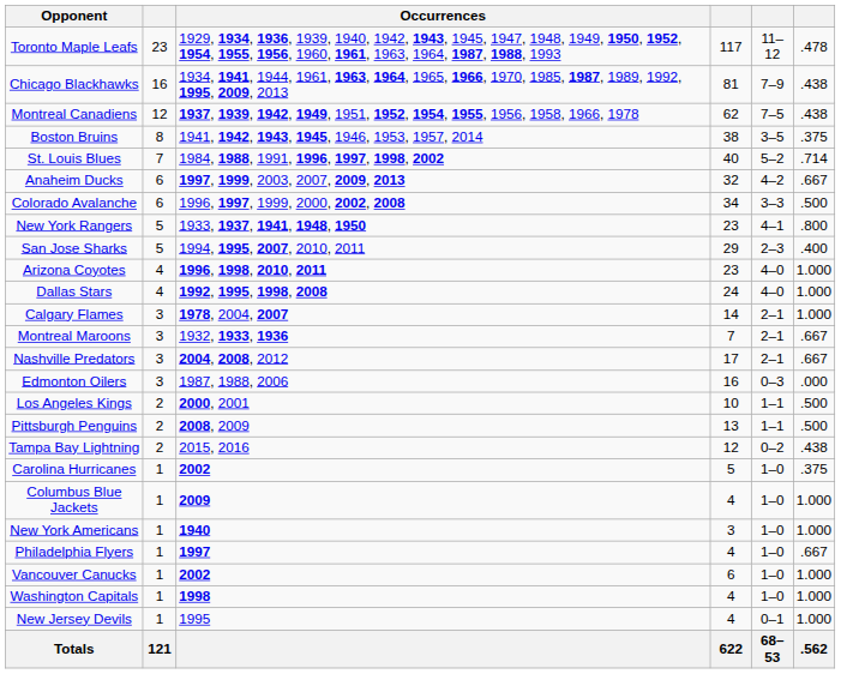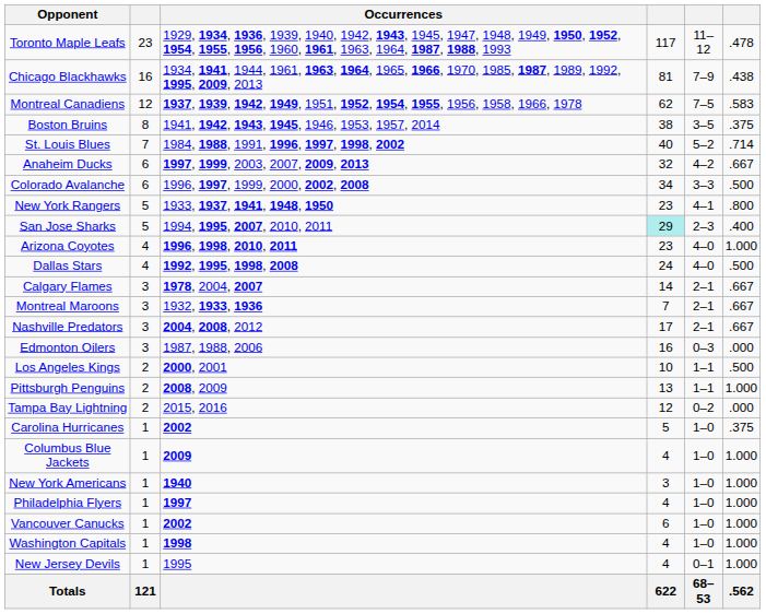 <table class="wikitable sortable" style="text-align: center; width: 75%;">
 <tr>
 <th width="150">Opponent</th>
 <th width="30"></th>
 <th>Occurrences</th>
 <th width="40"></th>
 <th width="40"></th>
 <th width="40"></th>
 </tr>
 <tr>
 <td><a href='#'>Toronto Maple Leafs</a></td>
 <td>23</td>
 <td align=left><a href='#'>1929</a>, <strong><a href='#'>1934</a></strong>, <strong><a href='#'>1936</a></strong>, <a href='#'>1939</a>, <a href='#'>1940</a>, <a href='#'>1942</a>, <strong><a href='#'>1943</a></strong>, <a href='#'>1945</a>, <a href='#'>1947</a>, <a href='#'>1948</a>, <a href='#'>1949</a>, <strong><a href='#'>1950</a></strong>, <strong><a href='#'>1952</a></strong>, <strong><a href='#'>1954</a></strong>, <strong><a href='#'>1955</a></strong>, <strong><a href='#'>1956</a></strong>, <a href='#'>1960</a>, <strong><a href='#'>1961</a></strong>, <a href='#'>1963</a>, <a href='#'>1964</a>, <strong><a href='#'>1987</a></strong>, <strong><a href='#'>1988</a></strong>, <a href='#'>1993</a></td>
 <td>117</td>
 <td>11–12</td>
 <td>.478</td>
 </tr>
 <tr>
 <td><a href='#'>Chicago Blackhawks</a></td>
 <td>16</td>
 <td align=left><a href='#'>1934</a>, <strong><a href='#'>1941</a></strong>, <a href='#'>1944</a>, <a href='#'>1961</a>, <strong><a href='#'>1963</a></strong>, <strong><a href='#'>1964</a></strong>, <a href='#'>1965</a>, <strong><a href='#'>1966</a></strong>, <a href='#'>1970</a>, <a href='#'>1985</a>, <strong><a href='#'>1987</a></strong>, <a href='#'>1989</a>, <a href='#'>1992</a>, <strong><a href='#'>1995</a></strong>, <strong><a href='#'>2009</a></strong>, <a href='#'>2013</a></td>
 <td>81</td>
 <td>7–9</td>
 <td>.438</td>
 </tr>
 <tr>
 <td><a href='#'>Montreal Canadiens</a></td>
 <td>12</td>
 <td align=left><strong><a href='#'>1937</a></strong>, <strong><a href='#'>1939</a></strong>, <strong><a href='#'>1942</a></strong>, <strong><a href='#'>1949</a></strong>, <a href='#'>1951</a>, <strong><a href='#'>1952</a></strong>, <strong><a href='#'>1954</a></strong>, <strong><a href='#'>1955</a></strong>, <a href='#'>1956</a>, <a href='#'>1958</a>, <a href='#'>1966</a>, <a href='#'>1978</a></td>
 <td>62</td>
 <td>7–5</td>
-<td>.438</td>
+<td>.583</td>
 </tr>
 <tr>
 <td><a href='#'>Boston Bruins</a></td>
 <td>8</td>
 <td align=left><a href='#'>1941</a>, <strong><a href='#'>1942</a></strong>, <strong><a href='#'>1943</a></strong>, <strong><a href='#'>1945</a></strong>, <a href='#'>1946</a>, <a href='#'>1953</a>, <a href='#'>1957</a>, <a href='#'>2014</a></td>
 <td>38</td>
 <td>3–5</td>
 <td>.375</td>
 </tr>
 <tr>
 <td><a href='#'>St. Louis Blues</a></td>
 <td>7</td>
 <td align=left><a href='#'>1984</a>, <strong><a href='#'>1988</a></strong>, <a href='#'>1991</a>, <strong><a href='#'>1996</a></strong>, <strong><a href='#'>1997</a></strong>, <strong><a href='#'>1998</a></strong>, <strong><a href='#'>2002</a></strong></td>
 <td>40</td>
 <td>5–2</td>
 <td>.714</td>
 </tr>
 <tr>
 <td><a href='#'>Anaheim Ducks</a></td>
 <td>6</td>
 <td align=left><strong><a href='#'>1997</a></strong>, <strong><a href='#'>1999</a></strong>, <a href='#'>2003</a>, <a href='#'>2007</a>, <strong><a href='#'>2009</a></strong>, <strong><a href='#'>2013</a></strong></td>
 <td>32</td>
 <td>4–2</td>
 <td>.667</td>
 </tr>
 <tr>
 <td><a href='#'>Colorado Avalanche</a></td>
 <td>6</td>
 <td align=left><a href='#'>1996</a>, <strong><a href='#'>1997</a></strong>, <a href='#'>1999</a>, <a href='#'>2000</a>, <strong><a href='#'>2002</a></strong>, <strong><a href='#'>2008</a></strong></td>
 <td>34</td>
 <td>3–3</td>
 <td>.500</td>
 </tr>
 <tr>
 <td><a href='#'>New York Rangers</a></td>
 <td>5</td>
 <td align=left><a href='#'>1933</a>, <strong><a href='#'>1937</a></strong>, <strong><a href='#'>1941</a></strong>, <strong><a href='#'>1948</a></strong>, <strong><a href='#'>1950</a></strong></td>
 <td>23</td>
 <td>4–1</td>
 <td>.800</td>
 </tr>
 <tr>
 <td><a href='#'>San Jose Sharks</a></td>
 <td>5</td>
 <td align=left><a href='#'>1994</a>, <strong><a href='#'>1995</a></strong>, <strong><a href='#'>2007</a></strong>, <a href='#'>2010</a>, <a href='#'>2011</a></td>
-<td>29</td>
+<td style="background: paleturquoise;">29</td>
 <td>2–3</td>
 <td>.400</td>
 </tr>
 <tr>
 <td><a href='#'>Arizona Coyotes</a></td>
 <td>4</td>
 <td align=left><strong><a href='#'>1996</a></strong>, <strong><a href='#'>1998</a></strong>, <strong><a href='#'>2010</a></strong>, <strong><a href='#'>2011</a></strong></td>
 <td>23</td>
 <td>4–0</td>
 <td>1.000</td>
 </tr>
 <tr>
 <td><a href='#'>Dallas Stars</a></td>
 <td>4</td>
 <td align=left><strong><a href='#'>1992</a></strong>, <strong><a href='#'>1995</a></strong>, <strong><a href='#'>1998</a></strong>, <strong><a href='#'>2008</a></strong></td>
 <td>24</td>
 <td>4–0</td>
-<td>1.000</td>
+<td>.500</td>
 </tr>
 <tr>
 <td><a href='#'>Calgary Flames</a></td>
 <td>3</td>
 <td align=left><strong><a href='#'>1978</a></strong>, <a href='#'>2004</a>, <strong><a href='#'>2007</a></strong></td>
 <td>14</td>
 <td>2–1</td>
-<td>1.000</td>
+<td>.667</td>
 </tr>
 <tr>
 <td><a href='#'>Montreal Maroons</a></td>
 <td>3</td>
 <td align=left><a href='#'>1932</a>, <strong><a href='#'>1933</a></strong>, <strong><a href='#'>1936</a></strong></td>
 <td>7</td>
 <td>2–1</td>
 <td>.667</td>
 </tr>
 <tr>
 <td><a href='#'>Nashville Predators</a></td>
 <td>3</td>
 <td align=left><strong><a href='#'>2004</a></strong>, <strong><a href='#'>2008</a></strong>, <a href='#'>2012</a></td>
 <td>17</td>
 <td>2–1</td>
 <td>.667</td>
 </tr>
 <tr>
 <td><a href='#'>Edmonton Oilers</a></td>
 <td>3</td>
 <td align=left><a href='#'>1987</a>, <a href='#'>1988</a>, <a href='#'>2006</a></td>
 <td>16</td>
 <td>0–3</td>
 <td>.000</td>
 </tr>
 <tr>
 <td><a href='#'>Los Angeles Kings</a></td>
 <td>2</td>
 <td align=left><strong><a href='#'>2000</a></strong>, <a href='#'>2001</a></td>
 <td>10</td>
 <td>1–1</td>
 <td>.500</td>
 </tr>
 <tr>
 <td><a href='#'>Pittsburgh Penguins</a></td>
 <td>2</td>
 <td align=left><strong><a href='#'>2008</a></strong>, <a href='#'>2009</a></td>
 <td>13</td>
 <td>1–1</td>
-<td>.500</td>
+<td>1.000</td>
 </tr>
 <tr>
 <td><a href='#'>Tampa Bay Lightning</a></td>
 <td>2</td>
 <td align=left><a href='#'>2015</a>, <a href='#'>2016</a></td>
 <td>12</td>
 <td>0–2</td>
-<td>.438</td>
+<td>.000</td>
 </tr>
 <tr>
 <td><a href='#'>Carolina Hurricanes</a></td>
 <td>1</td>
 <td align=left><strong><a href='#'>2002</a></strong></td>
 <td>5</td>
 <td>1–0</td>
 <td>.375</td>
 </tr>
 <tr>
 <td><a href='#'>Columbus Blue Jackets</a></td>
 <td>1</td>
 <td align=left><strong><a href='#'>2009</a></strong></td>
 <td>4</td>
 <td>1–0</td>
 <td>1.000</td>
 </tr>
 <tr>
 <td><a href='#'>New York Americans</a></td>
 <td>1</td>
 <td align=left><strong><a href='#'>1940</a></strong></td>
 <td>3</td>
 <td>1–0</td>
 <td>1.000</td>
 </tr>
 <tr>
 <td><a href='#'>Philadelphia Flyers</a></td>
 <td>1</td>
 <td align=left><strong><a href='#'>1997</a></strong></td>
 <td>4</td>
 <td>1–0</td>
-<td>.667</td>
+<td>1.000</td>
 </tr>
 <tr>
 <td><a href='#'>Vancouver Canucks</a></td>
 <td>1</td>
 <td align=left><strong><a href='#'>2002</a></strong></td>
 <td>6</td>
 <td>1–0</td>
 <td>1.000</td>
 </tr>
 <tr>
 <td><a href='#'>Washington Capitals</a></td>
 <td>1</td>
 <td align=left><strong><a href='#'>1998</a></strong></td>
 <td>4</td>
 <td>1–0</td>
 <td>1.000</td>
 </tr>
 <tr>
 <td><a href='#'>New Jersey Devils</a></td>
 <td>1</td>
 <td align=left><a href='#'>1995</a></td>
 <td>4</td>
 <td>0–1</td>
 <td>1.000</td>
 </tr>
 <tr>
 <th width="150">Totals</th>
 <th width="30">121</th>
 <th></th>
 <th width="40">622</th>
 <th width="40">68–53</th>
 <th width="40">.562</th>
 </tr>
 </table>
